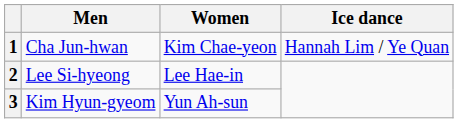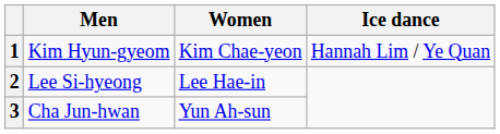 <table class="wikitable">
 <tr>
 <th></th>
 <th>Men</th>
 <th>Women</th>
 <th>Ice dance</th>
 </tr>
 <tr>
 <th>1</th>
-<td><a href='#'>Cha Jun-hwan</a></td>
+<td><a href='#'>Kim Hyun-gyeom</a></td>
 <td><a href='#'>Kim Chae-yeon</a></td>
 <td><a href='#'>Hannah Lim</a> / <a href='#'>Ye Quan</a></td>
 </tr>
 <tr>
 <th>2</th>
 <td><a href='#'>Lee Si-hyeong</a></td>
 <td><a href='#'>Lee Hae-in</a></td>
 <td rowspan=2></td>
 </tr>
 <tr>
 <th>3</th>
-<td><a href='#'>Kim Hyun-gyeom</a></td>
+<td><a href='#'>Cha Jun-hwan</a></td>
 <td><a href='#'>Yun Ah-sun</a></td>
 </tr>
 </table>
